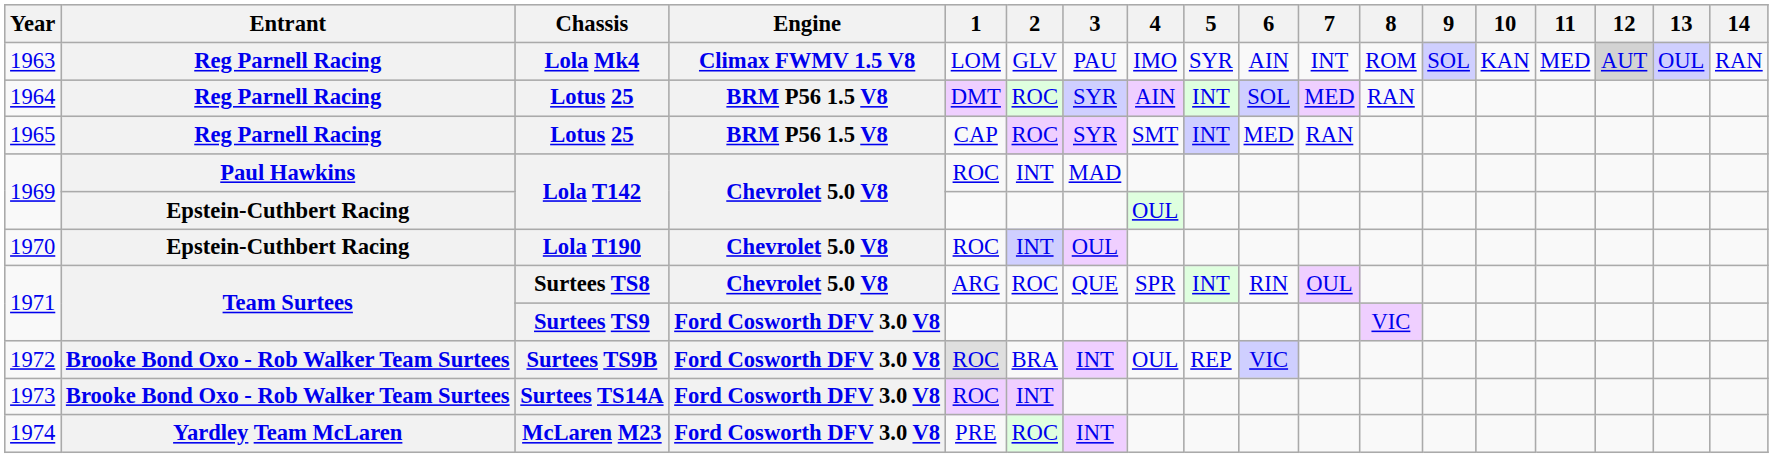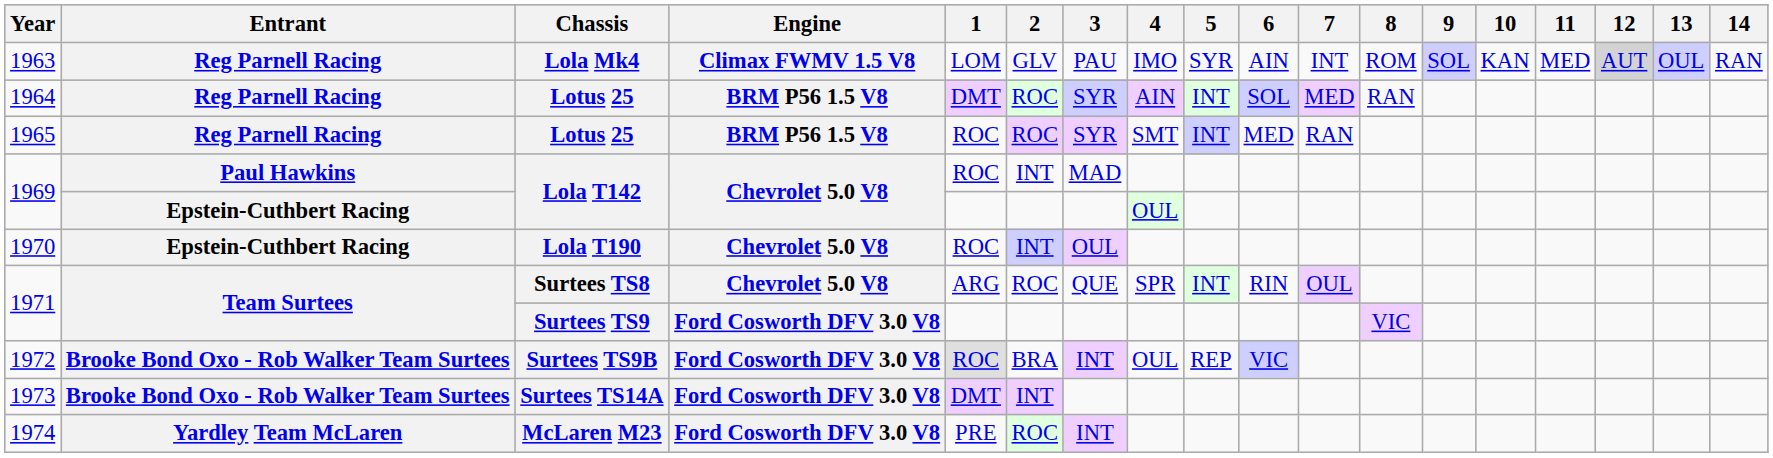 <table class="wikitable" style="text-align:center; font-size:90%">
 <tr>
 <th>Year</th>
 <th>Entrant</th>
 <th>Chassis</th>
 <th>Engine</th>
 <th>1</th>
 <th>2</th>
 <th>3</th>
 <th>4</th>
 <th>5</th>
 <th>6</th>
 <th>7</th>
 <th>8</th>
 <th>9</th>
 <th>10</th>
 <th>11</th>
 <th>12</th>
 <th>13</th>
 <th>14</th>
 </tr>
 <tr>
 <td><a href='#'>1963</a></td>
 <th><a href='#'>Reg Parnell Racing</a></th>
 <th><a href='#'>Lola</a> <a href='#'>Mk4</a></th>
 <th><a href='#'>Climax FWMV 1.5 V8</a></th>
 <td><a href='#'>LOM</a></td>
 <td><a href='#'>GLV</a></td>
 <td><a href='#'>PAU</a></td>
 <td><a href='#'>IMO</a></td>
 <td><a href='#'>SYR</a></td>
 <td><a href='#'>AIN</a></td>
 <td><a href='#'>INT</a></td>
 <td><a href='#'>ROM</a></td>
 <td style="background:#CFCFFF;"><a href='#'>SOL</a><br></td>
 <td><a href='#'>KAN</a></td>
 <td><a href='#'>MED</a></td>
 <td style="background: lightgrey;"><a href='#'>AUT</a></td>
 <td style="background:#CFCFFF;"><a href='#'>OUL</a><br></td>
 <td><a href='#'>RAN</a></td>
 </tr>
 <tr>
 <td><a href='#'>1964</a></td>
 <th><a href='#'>Reg Parnell Racing</a></th>
 <th><a href='#'>Lotus</a> <a href='#'>25</a></th>
 <th><a href='#'>BRM</a> P56 1.5 <a href='#'>V8</a></th>
 <td style="background:#EFCFFF;"><a href='#'>DMT</a><br></td>
 <td style="background:#DFFFDF;"><a href='#'>ROC</a><br></td>
 <td style="background:#CFCFFF;"><a href='#'>SYR</a><br></td>
 <td style="background:#EFCFFF;"><a href='#'>AIN</a><br></td>
 <td style="background:#DFFFDF;"><a href='#'>INT</a><br></td>
 <td style="background:#CFCFFF;"><a href='#'>SOL</a><br></td>
 <td style="background:#EFCFFF;"><a href='#'>MED</a><br></td>
 <td><a href='#'>RAN</a></td>
 <td></td>
 <td></td>
 <td></td>
 <td></td>
 <td></td>
 <td></td>
 </tr>
 <tr>
 <td><a href='#'>1965</a></td>
 <th><a href='#'>Reg Parnell Racing</a></th>
 <th><a href='#'>Lotus</a> <a href='#'>25</a></th>
 <th><a href='#'>BRM</a> P56 1.5 <a href='#'>V8</a></th>
-<td><a href='#'>CAP</a></td>
+<td><a href='#'>ROC</a></td>
 <td style="background:#EFCFFF;"><a href='#'>ROC</a><br></td>
 <td style="background:#EFCFFF;"><a href='#'>SYR</a><br></td>
 <td><a href='#'>SMT</a><br></td>
 <td style="background:#CFCFFF;"><a href='#'>INT</a><br></td>
 <td><a href='#'>MED</a></td>
 <td><a href='#'>RAN</a></td>
 <td></td>
 <td></td>
 <td></td>
 <td></td>
 <td></td>
 <td></td>
 <td></td>
 </tr>
 <tr>
 <td rowspan=2><a href='#'>1969</a></td>
 <th><a href='#'>Paul Hawkins</a></th>
 <th rowspan=2><a href='#'>Lola</a> <a href='#'>T142</a></th>
 <th rowspan=2><a href='#'>Chevrolet</a> 5.0 <a href='#'>V8</a></th>
 <td><a href='#'>ROC</a></td>
 <td><a href='#'>INT</a></td>
 <td><a href='#'>MAD</a><br></td>
 <td></td>
 <td></td>
 <td></td>
 <td></td>
 <td></td>
 <td></td>
 <td></td>
 <td></td>
 <td></td>
 <td></td>
 <td></td>
 </tr>
 <tr>
 <th>Epstein-Cuthbert Racing</th>
 <td></td>
 <td></td>
 <td></td>
 <td style="background:#DFFFDF;"><a href='#'>OUL</a><br></td>
 <td></td>
 <td></td>
 <td></td>
 <td></td>
 <td></td>
 <td></td>
 <td></td>
 <td></td>
 <td></td>
 <td></td>
 </tr>
 <tr>
 <td><a href='#'>1970</a></td>
 <th>Epstein-Cuthbert Racing</th>
 <th><a href='#'>Lola</a> <a href='#'>T190</a></th>
 <th><a href='#'>Chevrolet</a> 5.0 <a href='#'>V8</a></th>
 <td><a href='#'>ROC</a></td>
 <td style="background:#CFCFFF;"><a href='#'>INT</a><br></td>
 <td style="background:#EFCFFF;"><a href='#'>OUL</a><br></td>
 <td></td>
 <td></td>
 <td></td>
 <td></td>
 <td></td>
 <td></td>
 <td></td>
 <td></td>
 <td></td>
 <td></td>
 <td></td>
 </tr>
 <tr>
 <td rowspan=2><a href='#'>1971</a></td>
 <th rowspan=2><a href='#'>Team Surtees</a></th>
 <th>Surtees <a href='#'>TS8</a></th>
 <th><a href='#'>Chevrolet</a> 5.0 <a href='#'>V8</a></th>
 <td><a href='#'>ARG</a></td>
 <td><a href='#'>ROC</a></td>
 <td><a href='#'>QUE</a></td>
 <td><a href='#'>SPR</a></td>
 <td style="background:#DFFFDF;"><a href='#'>INT</a><br></td>
 <td><a href='#'>RIN</a></td>
 <td style="background:#EFCFFF;"><a href='#'>OUL</a><br></td>
 <td></td>
 <td></td>
 <td></td>
 <td></td>
 <td></td>
 <td></td>
 <td></td>
 </tr>
 <tr>
 <th><a href='#'>Surtees</a> <a href='#'>TS9</a></th>
 <th><a href='#'>Ford Cosworth DFV</a> 3.0 <a href='#'>V8</a></th>
 <td></td>
 <td></td>
 <td></td>
 <td></td>
 <td></td>
 <td></td>
 <td></td>
 <td style="background:#EFCFFF;"><a href='#'>VIC</a><br></td>
 <td></td>
 <td></td>
 <td></td>
 <td></td>
 <td></td>
 <td></td>
 </tr>
 <tr>
 <td><a href='#'>1972</a></td>
 <th><a href='#'>Brooke Bond Oxo - Rob Walker Team Surtees</a></th>
 <th><a href='#'>Surtees</a> <a href='#'>TS9B</a></th>
 <th><a href='#'>Ford Cosworth DFV</a> 3.0 <a href='#'>V8</a></th>
 <td style="background:#DFDFDF;"><a href='#'>ROC</a><br></td>
 <td><a href='#'>BRA</a></td>
 <td style="background:#EFCFFF;"><a href='#'>INT</a><br></td>
 <td><a href='#'>OUL</a></td>
 <td><a href='#'>REP</a></td>
 <td style="background:#CFCFFF;"><a href='#'>VIC</a><br></td>
 <td></td>
 <td></td>
 <td></td>
 <td></td>
 <td></td>
 <td></td>
 <td></td>
 <td></td>
 </tr>
 <tr>
 <td><a href='#'>1973</a></td>
 <th><a href='#'>Brooke Bond Oxo - Rob Walker Team Surtees</a></th>
 <th><a href='#'>Surtees</a> <a href='#'>TS14A</a></th>
 <th><a href='#'>Ford Cosworth DFV</a> 3.0 <a href='#'>V8</a></th>
-<td style="background:#EFCFFF;"><a href='#'>ROC</a><br></td>
+<td style="background:#EFCFFF;"><a href='#'>DMT</a><br></td>
 <td style="background:#EFCFFF;"><a href='#'>INT</a><br></td>
 <td></td>
 <td></td>
 <td></td>
 <td></td>
 <td></td>
 <td></td>
 <td></td>
 <td></td>
 <td></td>
 <td></td>
 <td></td>
 <td></td>
 </tr>
 <tr>
 <td><a href='#'>1974</a></td>
 <th><a href='#'>Yardley</a> <a href='#'>Team McLaren</a></th>
 <th><a href='#'>McLaren</a> <a href='#'>M23</a></th>
 <th><a href='#'>Ford Cosworth DFV</a> 3.0 <a href='#'>V8</a></th>
 <td><a href='#'>PRE</a></td>
 <td style="background:#DFFFDF;"><a href='#'>ROC</a><br></td>
 <td style="background:#EFCFFF;"><a href='#'>INT</a><br></td>
 <td></td>
 <td></td>
 <td></td>
 <td></td>
 <td></td>
 <td></td>
 <td></td>
 <td></td>
 <td></td>
 <td></td>
 <td></td>
 </tr>
 </table>
